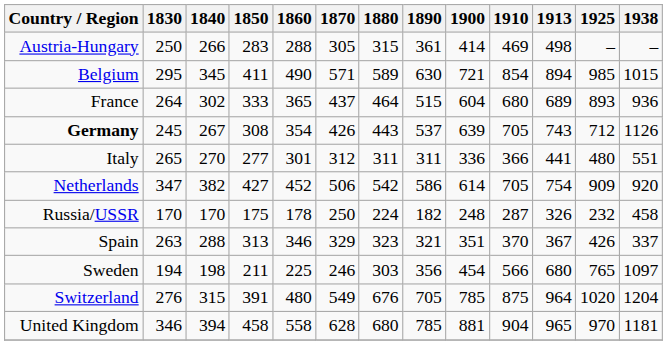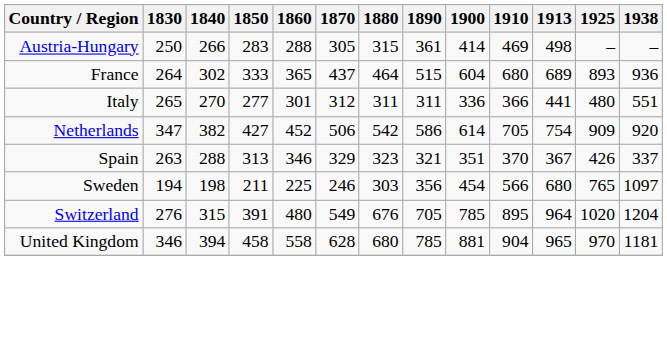 <table class="wikitable sortable" style="text-align: right;">
 <tr>
 <th>Country / Region</th>
 <th>1830</th>
 <th>1840</th>
 <th>1850</th>
 <th>1860</th>
 <th>1870</th>
 <th>1880</th>
 <th>1890</th>
 <th>1900</th>
 <th>1910</th>
 <th>1913</th>
 <th>1925</th>
 <th>1938</th>
 </tr>
 <tr>
 <td><a href='#'>Austria-Hungary</a></td>
 <td>250</td>
 <td>266</td>
 <td>283</td>
 <td>288</td>
 <td>305</td>
 <td>315</td>
 <td>361</td>
 <td>414</td>
 <td>469</td>
 <td>498</td>
 <td>–</td>
 <td>–</td>
 </tr>
 <tr>
-<td><a href='#'>Belgium</a></td>
-<td>295</td>
-<td>345</td>
-<td>411</td>
-<td>490</td>
-<td>571</td>
-<td>589</td>
-<td>630</td>
-<td>721</td>
-<td>854</td>
-<td>894</td>
-<td>985</td>
-<td>1015</td>
-</tr>
-<tr>
 <td>France</td>
 <td>264</td>
 <td>302</td>
 <td>333</td>
 <td>365</td>
 <td>437</td>
 <td>464</td>
 <td>515</td>
 <td>604</td>
 <td>680</td>
 <td>689</td>
 <td>893</td>
 <td>936</td>
-</tr>
-<tr>
-<td><strong>Germany</strong></td>
-<td>245</td>
-<td>267</td>
-<td>308</td>
-<td>354</td>
-<td>426</td>
-<td>443</td>
-<td>537</td>
-<td>639</td>
-<td>705</td>
-<td>743</td>
-<td>712</td>
-<td>1126</td>
 </tr>
 <tr>
 <td>Italy</td>
 <td>265</td>
 <td>270</td>
 <td>277</td>
 <td>301</td>
 <td>312</td>
 <td>311</td>
 <td>311</td>
 <td>336</td>
 <td>366</td>
 <td>441</td>
 <td>480</td>
 <td>551</td>
 </tr>
 <tr>
 <td><a href='#'>Netherlands</a></td>
 <td>347</td>
 <td>382</td>
 <td>427</td>
 <td>452</td>
 <td>506</td>
 <td>542</td>
 <td>586</td>
 <td>614</td>
 <td>705</td>
 <td>754</td>
 <td>909</td>
 <td>920</td>
-</tr>
-<tr>
-<td>Russia/<a href='#'>USSR</a></td>
-<td>170</td>
-<td>170</td>
-<td>175</td>
-<td>178</td>
-<td>250</td>
-<td>224</td>
-<td>182</td>
-<td>248</td>
-<td>287</td>
-<td>326</td>
-<td>232</td>
-<td>458</td>
 </tr>
 <tr>
 <td>Spain</td>
 <td>263</td>
 <td>288</td>
 <td>313</td>
 <td>346</td>
 <td>329</td>
 <td>323</td>
 <td>321</td>
 <td>351</td>
 <td>370</td>
 <td>367</td>
 <td>426</td>
 <td>337</td>
 </tr>
 <tr>
 <td>Sweden</td>
 <td>194</td>
 <td>198</td>
 <td>211</td>
 <td>225</td>
 <td>246</td>
 <td>303</td>
 <td>356</td>
 <td>454</td>
 <td>566</td>
 <td>680</td>
 <td>765</td>
 <td>1097</td>
 </tr>
 <tr>
 <td><a href='#'>Switzerland</a></td>
 <td>276</td>
 <td>315</td>
 <td>391</td>
 <td>480</td>
 <td>549</td>
 <td>676</td>
 <td>705</td>
 <td>785</td>
-<td>875</td>
+<td>895</td>
 <td>964</td>
 <td>1020</td>
 <td>1204</td>
 </tr>
 <tr>
 <td>United Kingdom</td>
 <td>346</td>
 <td>394</td>
 <td>458</td>
 <td>558</td>
 <td>628</td>
 <td>680</td>
 <td>785</td>
 <td>881</td>
 <td>904</td>
 <td>965</td>
 <td>970</td>
 <td>1181</td>
 </tr>
 <tr>
 </tr>
 </table>
